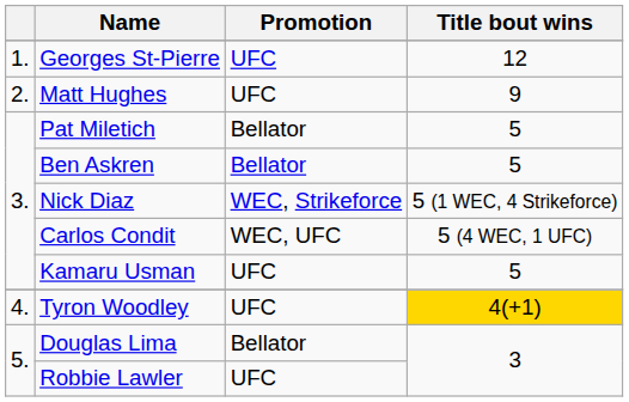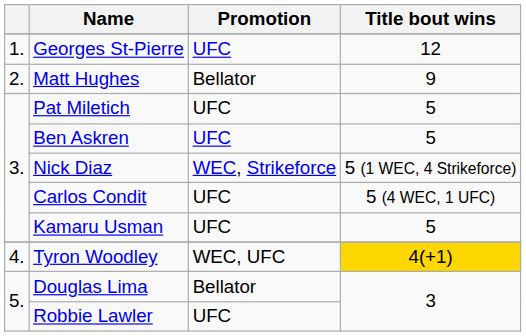 <table class="sortable wikitable">
 <tr>
 <th></th>
 <th>Name</th>
 <th>Promotion</th>
 <th>Title bout wins</th>
 </tr>
 <tr>
 </tr>
 <tr bgcolor=>
 </tr>
 <tr>
 <td>1.</td>
 <td> <a href='#'>Georges St-Pierre</a></td>
 <td><a href='#'>UFC</a></td>
 <td align="center">12</td>
 </tr>
 <tr>
 <td>2.</td>
 <td> <a href='#'>Matt Hughes</a></td>
-<td>UFC</td>
+<td>Bellator</td>
 <td align="center">9</td>
 </tr>
 <tr>
 <td rowspan="5">3.</td>
 <td> <a href='#'>Pat Miletich</a></td>
-<td>Bellator</td>
+<td>UFC</td>
 <td align="center">5</td>
 </tr>
 <tr>
 <td> <a href='#'>Ben Askren</a></td>
-<td><a href='#'>Bellator</a></td>
+<td><a href='#'>UFC</a></td>
 <td align="center">5</td>
 </tr>
 <tr>
 <td> <a href='#'>Nick Diaz</a></td>
 <td><a href='#'>WEC</a>, <a href='#'>Strikeforce</a></td>
 <td align="center">5 <small> (1 WEC, 4 Strikeforce) </small></td>
 </tr>
 <tr>
 <td> <a href='#'>Carlos Condit</a></td>
-<td>WEC, UFC</td>
+<td>UFC</td>
 <td align="center">5 <small> (4 WEC, 1 UFC) </small></td>
 </tr>
 <tr>
 <td> <a href='#'>Kamaru Usman</a></td>
 <td>UFC</td>
 <td align="center">5</td>
 </tr>
 <tr>
 </tr>
 <tr>
 <td>4.</td>
 <td> <a href='#'>Tyron Woodley</a></td>
-<td>UFC</td>
+<td>WEC, UFC</td>
 <td align="center" style="background: gold;">4(+1)</td>
 </tr>
 <tr>
 <td rowspan="3">5.</td>
 <td> <a href='#'>Douglas Lima</a></td>
 <td>Bellator</td>
 <td rowspan="3" align="center">3</td>
 </tr>
 <tr>
 <td> <a href='#'>Robbie Lawler</a></td>
 <td>UFC</td>
 </tr>
 </table>
